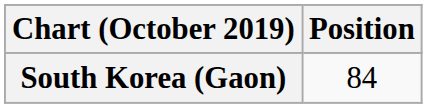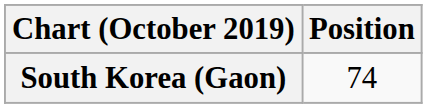 <table class="wikitable plainrowheaders" style="text-align:center">
 <tr>
 <th scope="col">Chart (October 2019)</th>
 <th scope="col">Position</th>
 </tr>
 <tr>
 <th scope="row">South Korea (Gaon)</th>
-<td>84</td>
+<td>74</td>
 </tr>
 </table>
